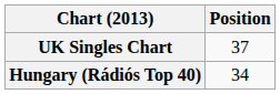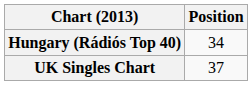 <table class="wikitable sortable plainrowheaders" style="text-align:center">
 <tr>
 <th scope="col">Chart (2013)</th>
 <th scope="col">Position</th>
 </tr>
 <tr>
+<th scope="row">Hungary (Rádiós Top 40)</th>
+<td>34</td>
+</tr>
+<tr>
 <th scope="row">UK Singles Chart</th>
 <td>37</td>
 </tr>
-<tr>
-<th scope="row">Hungary (Rádiós Top 40)</th>
-<td>34</td>
-</tr>
 </table>
